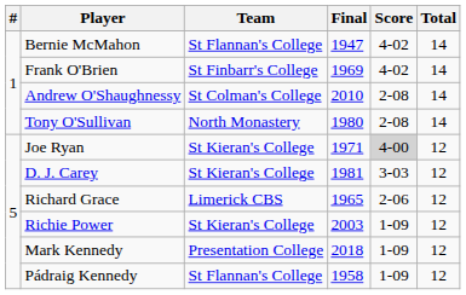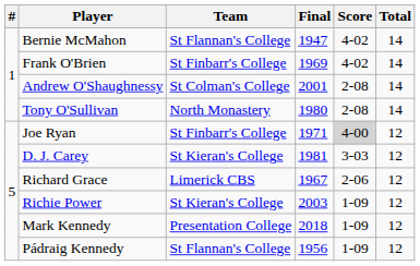 <table class="wikitable" style="text-align:center;">
 <tr>
 <th>#</th>
 <th>Player</th>
 <th>Team</th>
 <th>Final</th>
 <th>Score</th>
 <th>Total</th>
 </tr>
 <tr>
 <td rowspan=4>1</td>
 <td style="text-align:left;">Bernie McMahon</td>
 <td style="text-align:left;"><a href='#'>St Flannan's College</a></td>
 <td style="text-align:left;"><a href='#'>1947</a></td>
 <td>4-02</td>
 <td>14</td>
 </tr>
 <tr>
 <td style="text-align:left;">Frank O'Brien</td>
 <td style="text-align:left;"><a href='#'>St Finbarr's College</a></td>
 <td style="text-align:left;"><a href='#'>1969</a></td>
 <td>4-02</td>
 <td>14</td>
 </tr>
 <tr>
 <td style="text-align:left;"><a href='#'>Andrew O'Shaughnessy</a></td>
 <td style="text-align:left;"><a href='#'>St Colman's College</a></td>
-<td style="text-align:left;"><a href='#'>2010</a></td>
+<td style="text-align:left;"><a href='#'>2001</a></td>
 <td>2-08</td>
 <td>14</td>
 </tr>
 <tr>
 <td style="text-align:left;"><a href='#'>Tony O'Sullivan</a></td>
 <td style="text-align:left;"><a href='#'>North Monastery</a></td>
 <td style="text-align:left;"><a href='#'>1980</a></td>
 <td>2-08</td>
 <td>14</td>
 </tr>
 <tr>
 <td rowspan=6>5</td>
 <td style="text-align:left;">Joe Ryan</td>
-<td style="text-align:left;"><a href='#'>St Kieran's College</a></td>
+<td style="text-align:left;"><a href='#'>St Finbarr's College</a></td>
 <td style="text-align:left;"><a href='#'>1971</a></td>
 <td style="background: lightgrey;">4-00</td>
 <td>12</td>
 </tr>
 <tr>
 <td style="text-align:left;"><a href='#'>D. J. Carey</a></td>
 <td style="text-align:left;"><a href='#'>St Kieran's College</a></td>
 <td style="text-align:left;"><a href='#'>1981</a></td>
 <td>3-03</td>
 <td>12</td>
 </tr>
 <tr>
 <td style="text-align:left;">Richard Grace</td>
 <td style="text-align:left;"><a href='#'>Limerick CBS</a></td>
-<td style="text-align:left;"><a href='#'>1965</a></td>
+<td style="text-align:left;"><a href='#'>1967</a></td>
 <td>2-06</td>
 <td>12</td>
 </tr>
 <tr>
 <td style="text-align:left;"><a href='#'>Richie Power</a></td>
 <td style="text-align:left;"><a href='#'>St Kieran's College</a></td>
 <td style="text-align:left;"><a href='#'>2003</a></td>
 <td>1-09</td>
 <td>12</td>
 </tr>
 <tr>
 <td style="text-align:left;">Mark Kennedy</td>
 <td style="text-align:left;"><a href='#'>Presentation College</a></td>
 <td style="text-align:left;"><a href='#'>2018</a></td>
 <td>1-09</td>
 <td>12</td>
 </tr>
 <tr>
 <td style="text-align:left;">Pádraig Kennedy</td>
 <td style="text-align:left;"><a href='#'>St Flannan's College</a></td>
-<td style="text-align:left;"><a href='#'>1958</a></td>
+<td style="text-align:left;"><a href='#'>1956</a></td>
 <td>1-09</td>
 <td>12</td>
 </tr>
 </table>
